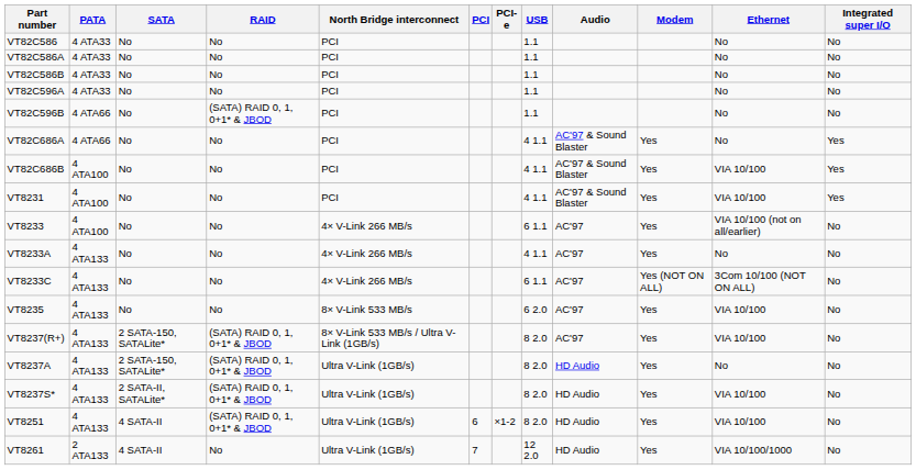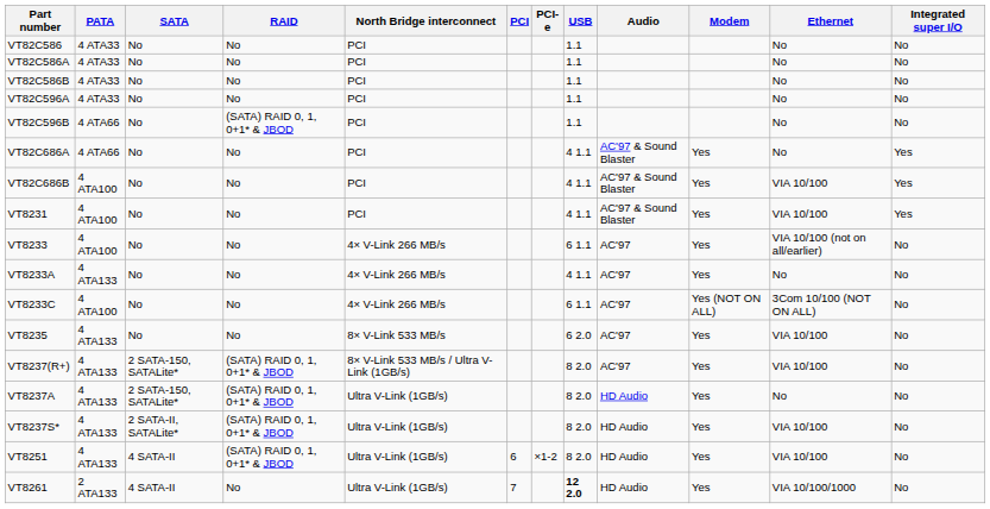 <table class="wikitable" style="font-size: 90%;">
 <tr>
 <th>Part number</th>
 <th><a href='#'>PATA</a></th>
 <th><a href='#'>SATA</a></th>
 <th><a href='#'>RAID</a></th>
 <th>North Bridge interconnect</th>
 <th><a href='#'>PCI</a></th>
 <th>PCI-e</th>
 <th><a href='#'>USB</a></th>
 <th>Audio</th>
 <th><a href='#'>Modem</a></th>
 <th><a href='#'>Ethernet</a></th>
 <th>Integrated <a href='#'>super I/O</a></th>
 </tr>
 <tr>
 <td>VT82C586</td>
 <td>4 ATA33</td>
 <td>No</td>
 <td>No</td>
 <td>PCI</td>
 <td></td>
 <td></td>
 <td>1.1</td>
 <td></td>
 <td></td>
 <td>No</td>
 <td>No</td>
 </tr>
 <tr>
 <td>VT82C586A</td>
 <td>4 ATA33</td>
 <td>No</td>
 <td>No</td>
 <td>PCI</td>
 <td></td>
 <td></td>
 <td>1.1</td>
 <td></td>
 <td></td>
 <td>No</td>
 <td>No</td>
 </tr>
 <tr>
 <td>VT82C586B</td>
 <td>4 ATA33</td>
 <td>No</td>
 <td>No</td>
 <td>PCI</td>
 <td></td>
 <td></td>
 <td>1.1</td>
 <td></td>
 <td></td>
 <td>No</td>
 <td>No</td>
 </tr>
 <tr>
 <td>VT82C596A</td>
 <td>4 ATA33</td>
 <td>No</td>
 <td>No</td>
 <td>PCI</td>
 <td></td>
 <td></td>
 <td>1.1</td>
 <td></td>
 <td></td>
 <td>No</td>
 <td>No</td>
 </tr>
 <tr>
 <td>VT82C596B</td>
 <td>4 ATA66</td>
 <td>No</td>
 <td>(SATA) RAID 0, 1, 0+1* & <a href='#'>JBOD</a></td>
 <td>PCI</td>
 <td></td>
 <td></td>
 <td>1.1</td>
 <td></td>
 <td></td>
 <td>No</td>
 <td>No</td>
 </tr>
 <tr>
 <td>VT82C686A</td>
 <td>4 ATA66</td>
 <td>No</td>
 <td>No</td>
 <td>PCI</td>
 <td></td>
 <td></td>
 <td>4 1.1</td>
 <td><a href='#'>AC'97</a> & Sound Blaster</td>
 <td>Yes</td>
 <td>No</td>
 <td>Yes</td>
 </tr>
 <tr>
 <td>VT82C686B</td>
 <td>4 ATA100</td>
 <td>No</td>
 <td>No</td>
 <td>PCI</td>
 <td></td>
 <td></td>
 <td>4 1.1</td>
 <td>AC'97 & Sound Blaster</td>
 <td>Yes</td>
 <td>VIA 10/100</td>
 <td>Yes</td>
 </tr>
 <tr>
 <td>VT8231</td>
 <td>4 ATA100</td>
 <td>No</td>
 <td>No</td>
 <td>PCI</td>
 <td></td>
 <td></td>
 <td>4 1.1</td>
 <td>AC'97 & Sound Blaster</td>
 <td>Yes</td>
 <td>VIA 10/100</td>
 <td>Yes</td>
 </tr>
 <tr>
 <td>VT8233</td>
 <td>4 ATA100</td>
 <td>No</td>
 <td>No</td>
 <td>4× V-Link 266 MB/s</td>
 <td></td>
 <td></td>
 <td>6 1.1</td>
 <td>AC'97</td>
 <td>Yes</td>
 <td>VIA 10/100 (not on all/earlier)</td>
 <td>No</td>
 </tr>
 <tr>
 <td>VT8233A</td>
 <td>4 ATA133</td>
 <td>No</td>
 <td>No</td>
 <td>4× V-Link 266 MB/s</td>
 <td></td>
 <td></td>
 <td>4 1.1</td>
 <td>AC'97</td>
 <td>Yes</td>
 <td>No</td>
 <td>No</td>
 </tr>
 <tr>
 <td>VT8233C</td>
-<td>4 ATA133</td>
+<td>4 ATA100</td>
 <td>No</td>
 <td>No</td>
 <td>4× V-Link 266 MB/s</td>
 <td></td>
 <td></td>
 <td>6 1.1</td>
 <td>AC'97</td>
 <td>Yes (NOT ON ALL)</td>
 <td>3Com 10/100 (NOT ON ALL)</td>
 <td>No</td>
 </tr>
 <tr>
 <td>VT8235</td>
 <td>4 ATA133</td>
 <td>No</td>
 <td>No</td>
 <td>8× V-Link 533 MB/s</td>
 <td></td>
 <td></td>
 <td>6 2.0</td>
 <td>AC'97</td>
 <td>Yes</td>
 <td>VIA 10/100</td>
 <td>No</td>
 </tr>
 <tr>
 <td>VT8237(R+)</td>
 <td>4 ATA133</td>
 <td>2 SATA-150, SATALite*</td>
 <td>(SATA) RAID 0, 1, 0+1* & <a href='#'>JBOD</a></td>
 <td>8× V-Link 533 MB/s / Ultra V-Link (1GB/s)</td>
 <td></td>
 <td></td>
 <td>8 2.0</td>
 <td>AC'97</td>
 <td>Yes</td>
 <td>VIA 10/100</td>
 <td>No</td>
 </tr>
 <tr>
 <td>VT8237A</td>
 <td>4 ATA133</td>
 <td>2 SATA-150, SATALite*</td>
 <td>(SATA) RAID 0, 1, 0+1* & <a href='#'>JBOD</a></td>
 <td>Ultra V-Link (1GB/s)</td>
 <td></td>
 <td></td>
 <td>8 2.0</td>
 <td><a href='#'>HD Audio</a></td>
 <td>Yes</td>
 <td>No</td>
 <td>No</td>
 </tr>
 <tr>
 <td>VT8237S*</td>
 <td>4 ATA133</td>
 <td>2 SATA-II, SATALite*</td>
 <td>(SATA) RAID 0, 1, 0+1* & <a href='#'>JBOD</a></td>
 <td>Ultra V-Link (1GB/s)</td>
 <td></td>
 <td></td>
 <td>8 2.0</td>
 <td>HD Audio</td>
 <td>Yes</td>
 <td>VIA 10/100</td>
 <td>No</td>
 </tr>
 <tr>
 <td>VT8251</td>
 <td>4 ATA133</td>
 <td>4 SATA-II</td>
 <td>(SATA) RAID 0, 1, 0+1* & <a href='#'>JBOD</a></td>
 <td>Ultra V-Link (1GB/s)</td>
 <td>6</td>
 <td>×1-2</td>
 <td>8 2.0</td>
 <td>HD Audio</td>
 <td>Yes</td>
 <td>VIA 10/100</td>
 <td>No</td>
 </tr>
 <tr>
 <td>VT8261</td>
 <td>2 ATA133</td>
 <td>4 SATA-II</td>
 <td>No</td>
 <td>Ultra V-Link (1GB/s)</td>
 <td>7</td>
 <td></td>
-<td>12 2.0</td>
+<td><strong>12 2.0</strong></td>
 <td>HD Audio</td>
 <td>Yes</td>
 <td>VIA 10/100/1000</td>
 <td>No</td>
 </tr>
 </table>
